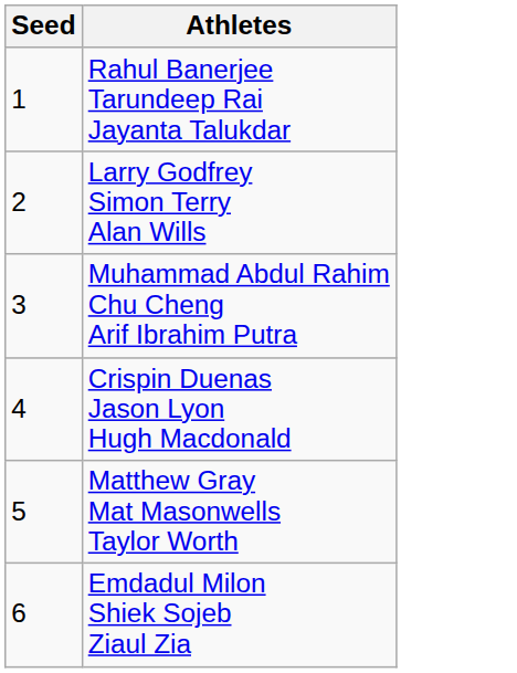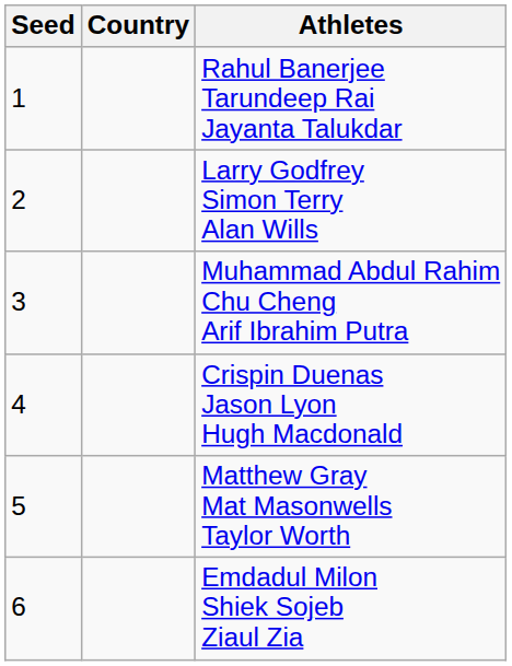 <table class = "wikitable sortable">
 <tr>
 <th>Seed</th>
+<th>Country</th>
 <th>Athletes</th>
 </tr>
 <tr>
 <td>1</td>
+<td></td>
 <td><a href='#'>Rahul Banerjee</a><br><a href='#'>Tarundeep Rai</a><br><a href='#'>Jayanta Talukdar</a></td>
 </tr>
 <tr>
 <td>2</td>
+<td></td>
 <td><a href='#'>Larry Godfrey</a><br><a href='#'>Simon Terry</a><br><a href='#'>Alan Wills</a></td>
 </tr>
 <tr>
 <td>3</td>
+<td></td>
 <td><a href='#'>Muhammad Abdul Rahim</a><br><a href='#'>Chu Cheng</a><br><a href='#'>Arif Ibrahim Putra</a></td>
 </tr>
 <tr>
 <td>4</td>
+<td></td>
 <td><a href='#'>Crispin Duenas</a><br><a href='#'>Jason Lyon</a><br><a href='#'>Hugh Macdonald</a></td>
 </tr>
 <tr>
 <td>5</td>
+<td></td>
 <td><a href='#'>Matthew Gray</a><br><a href='#'>Mat Masonwells</a><br><a href='#'>Taylor Worth</a></td>
 </tr>
 <tr>
 <td>6</td>
+<td></td>
 <td><a href='#'>Emdadul Milon</a><br><a href='#'>Shiek Sojeb</a><br><a href='#'>Ziaul Zia</a></td>
 </tr>
 </table>
